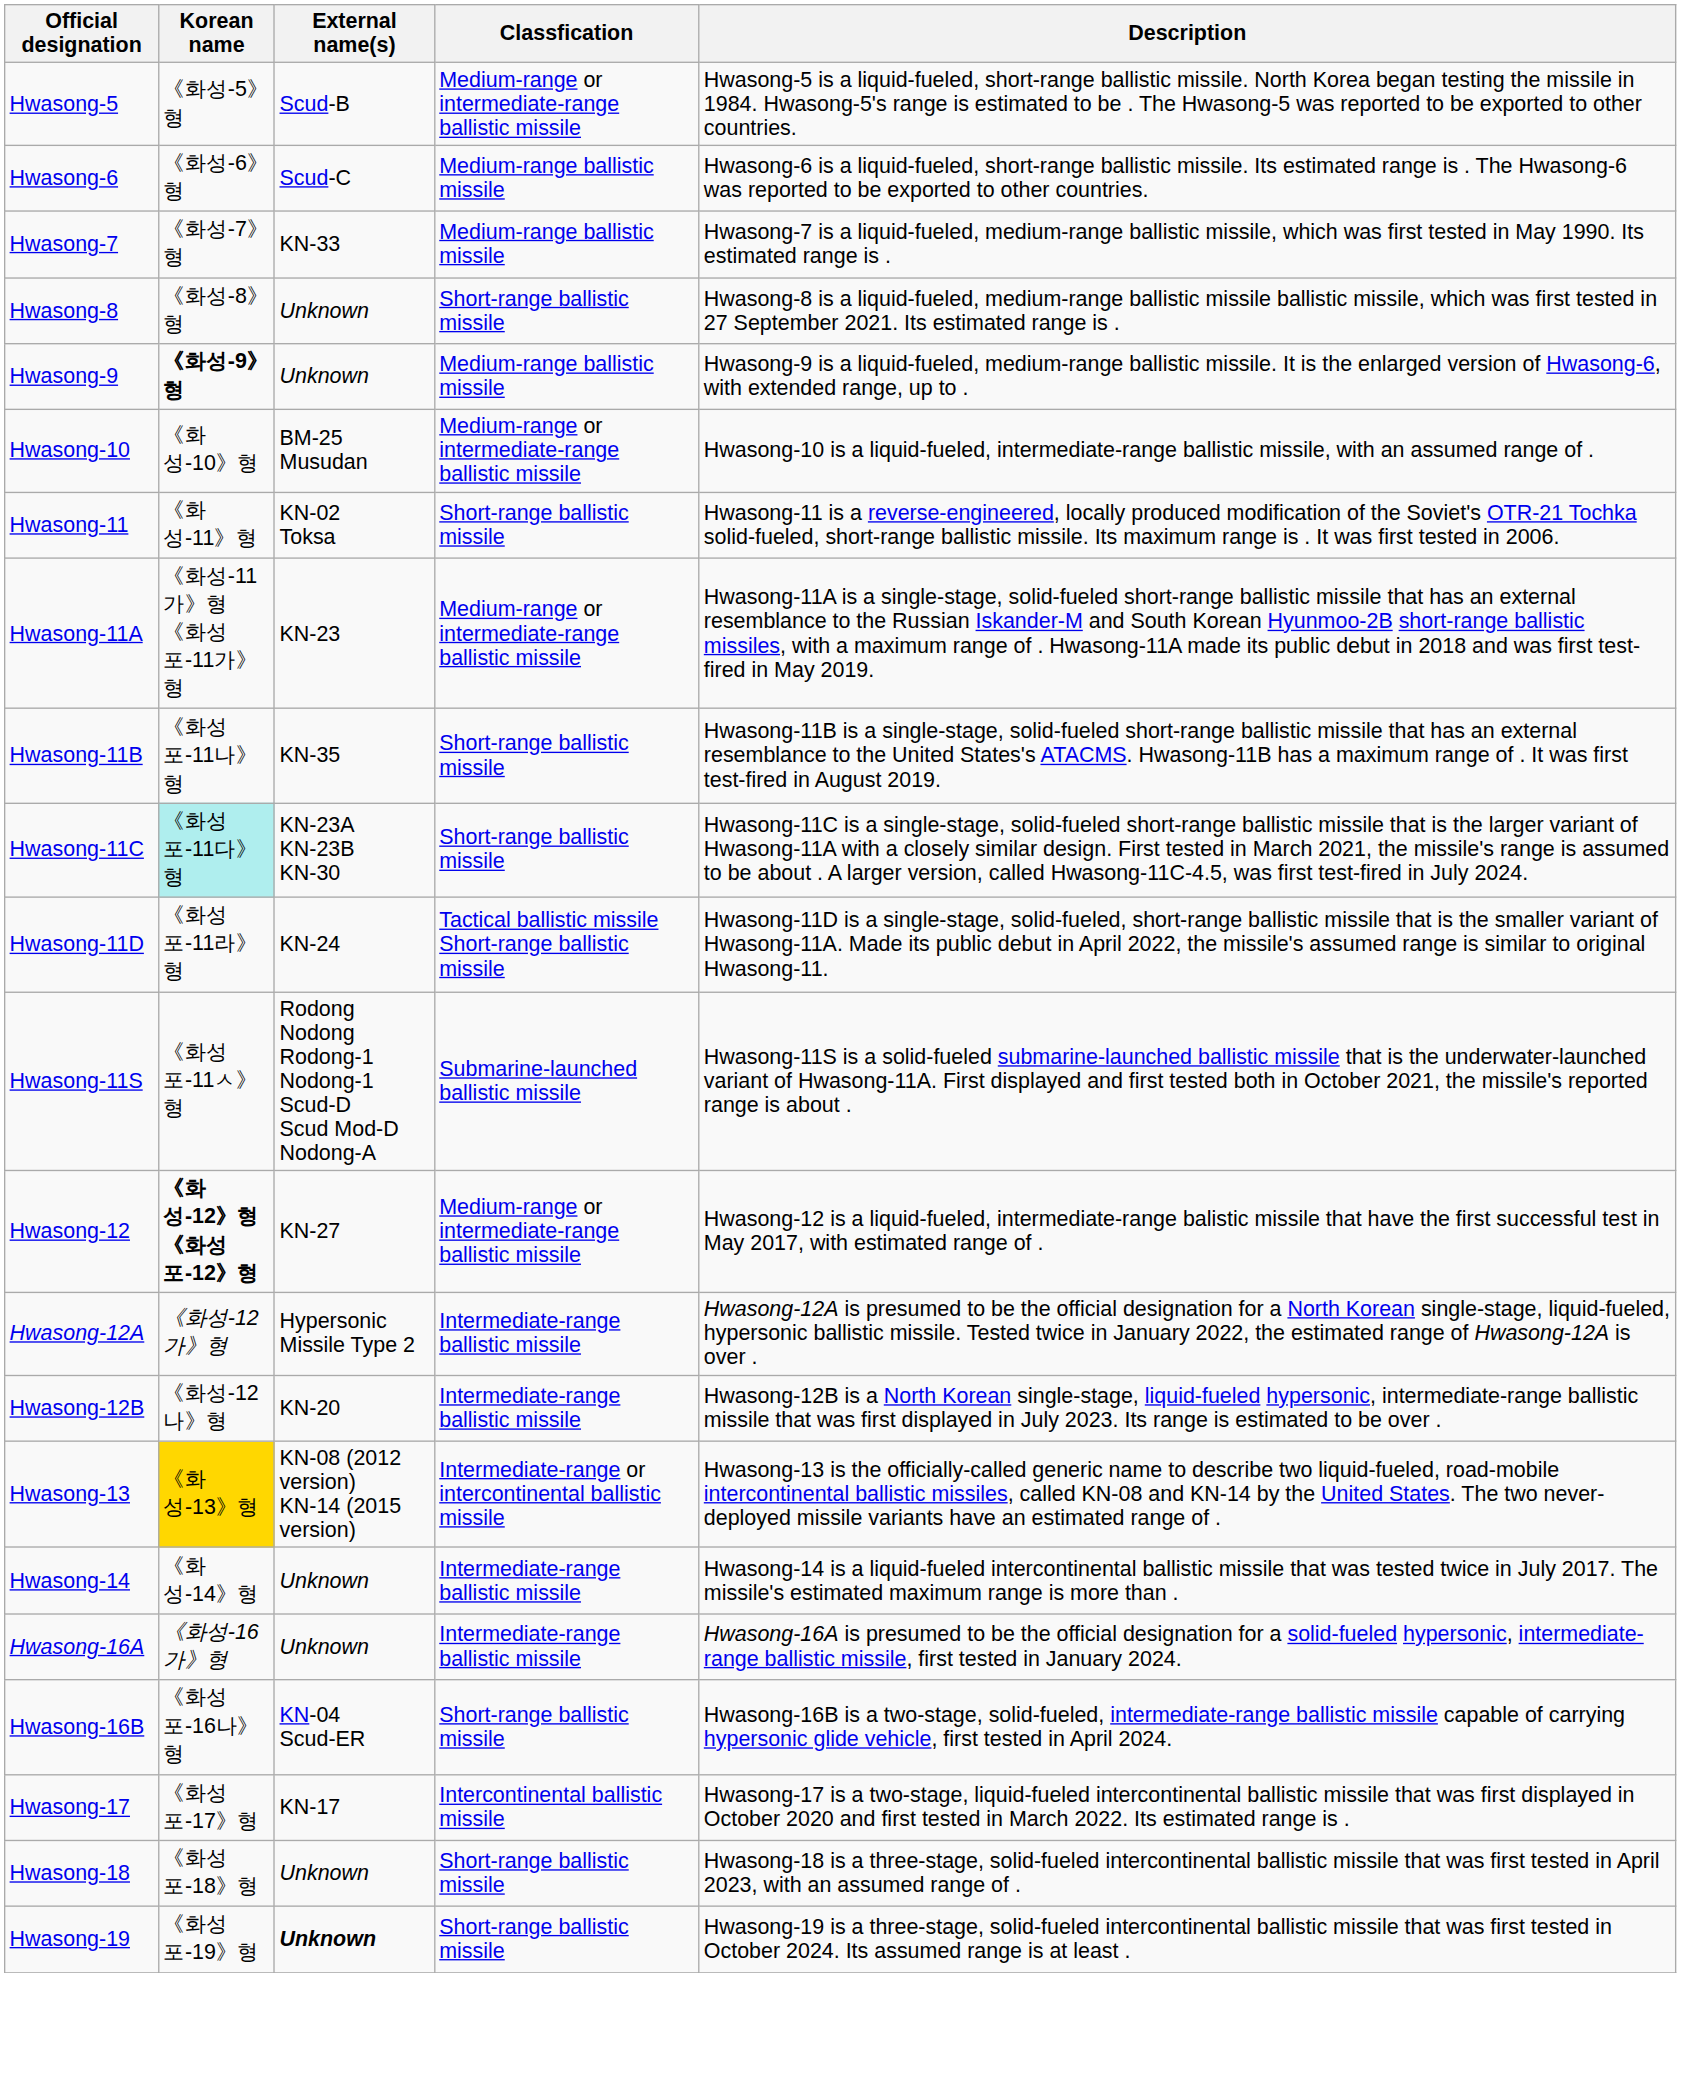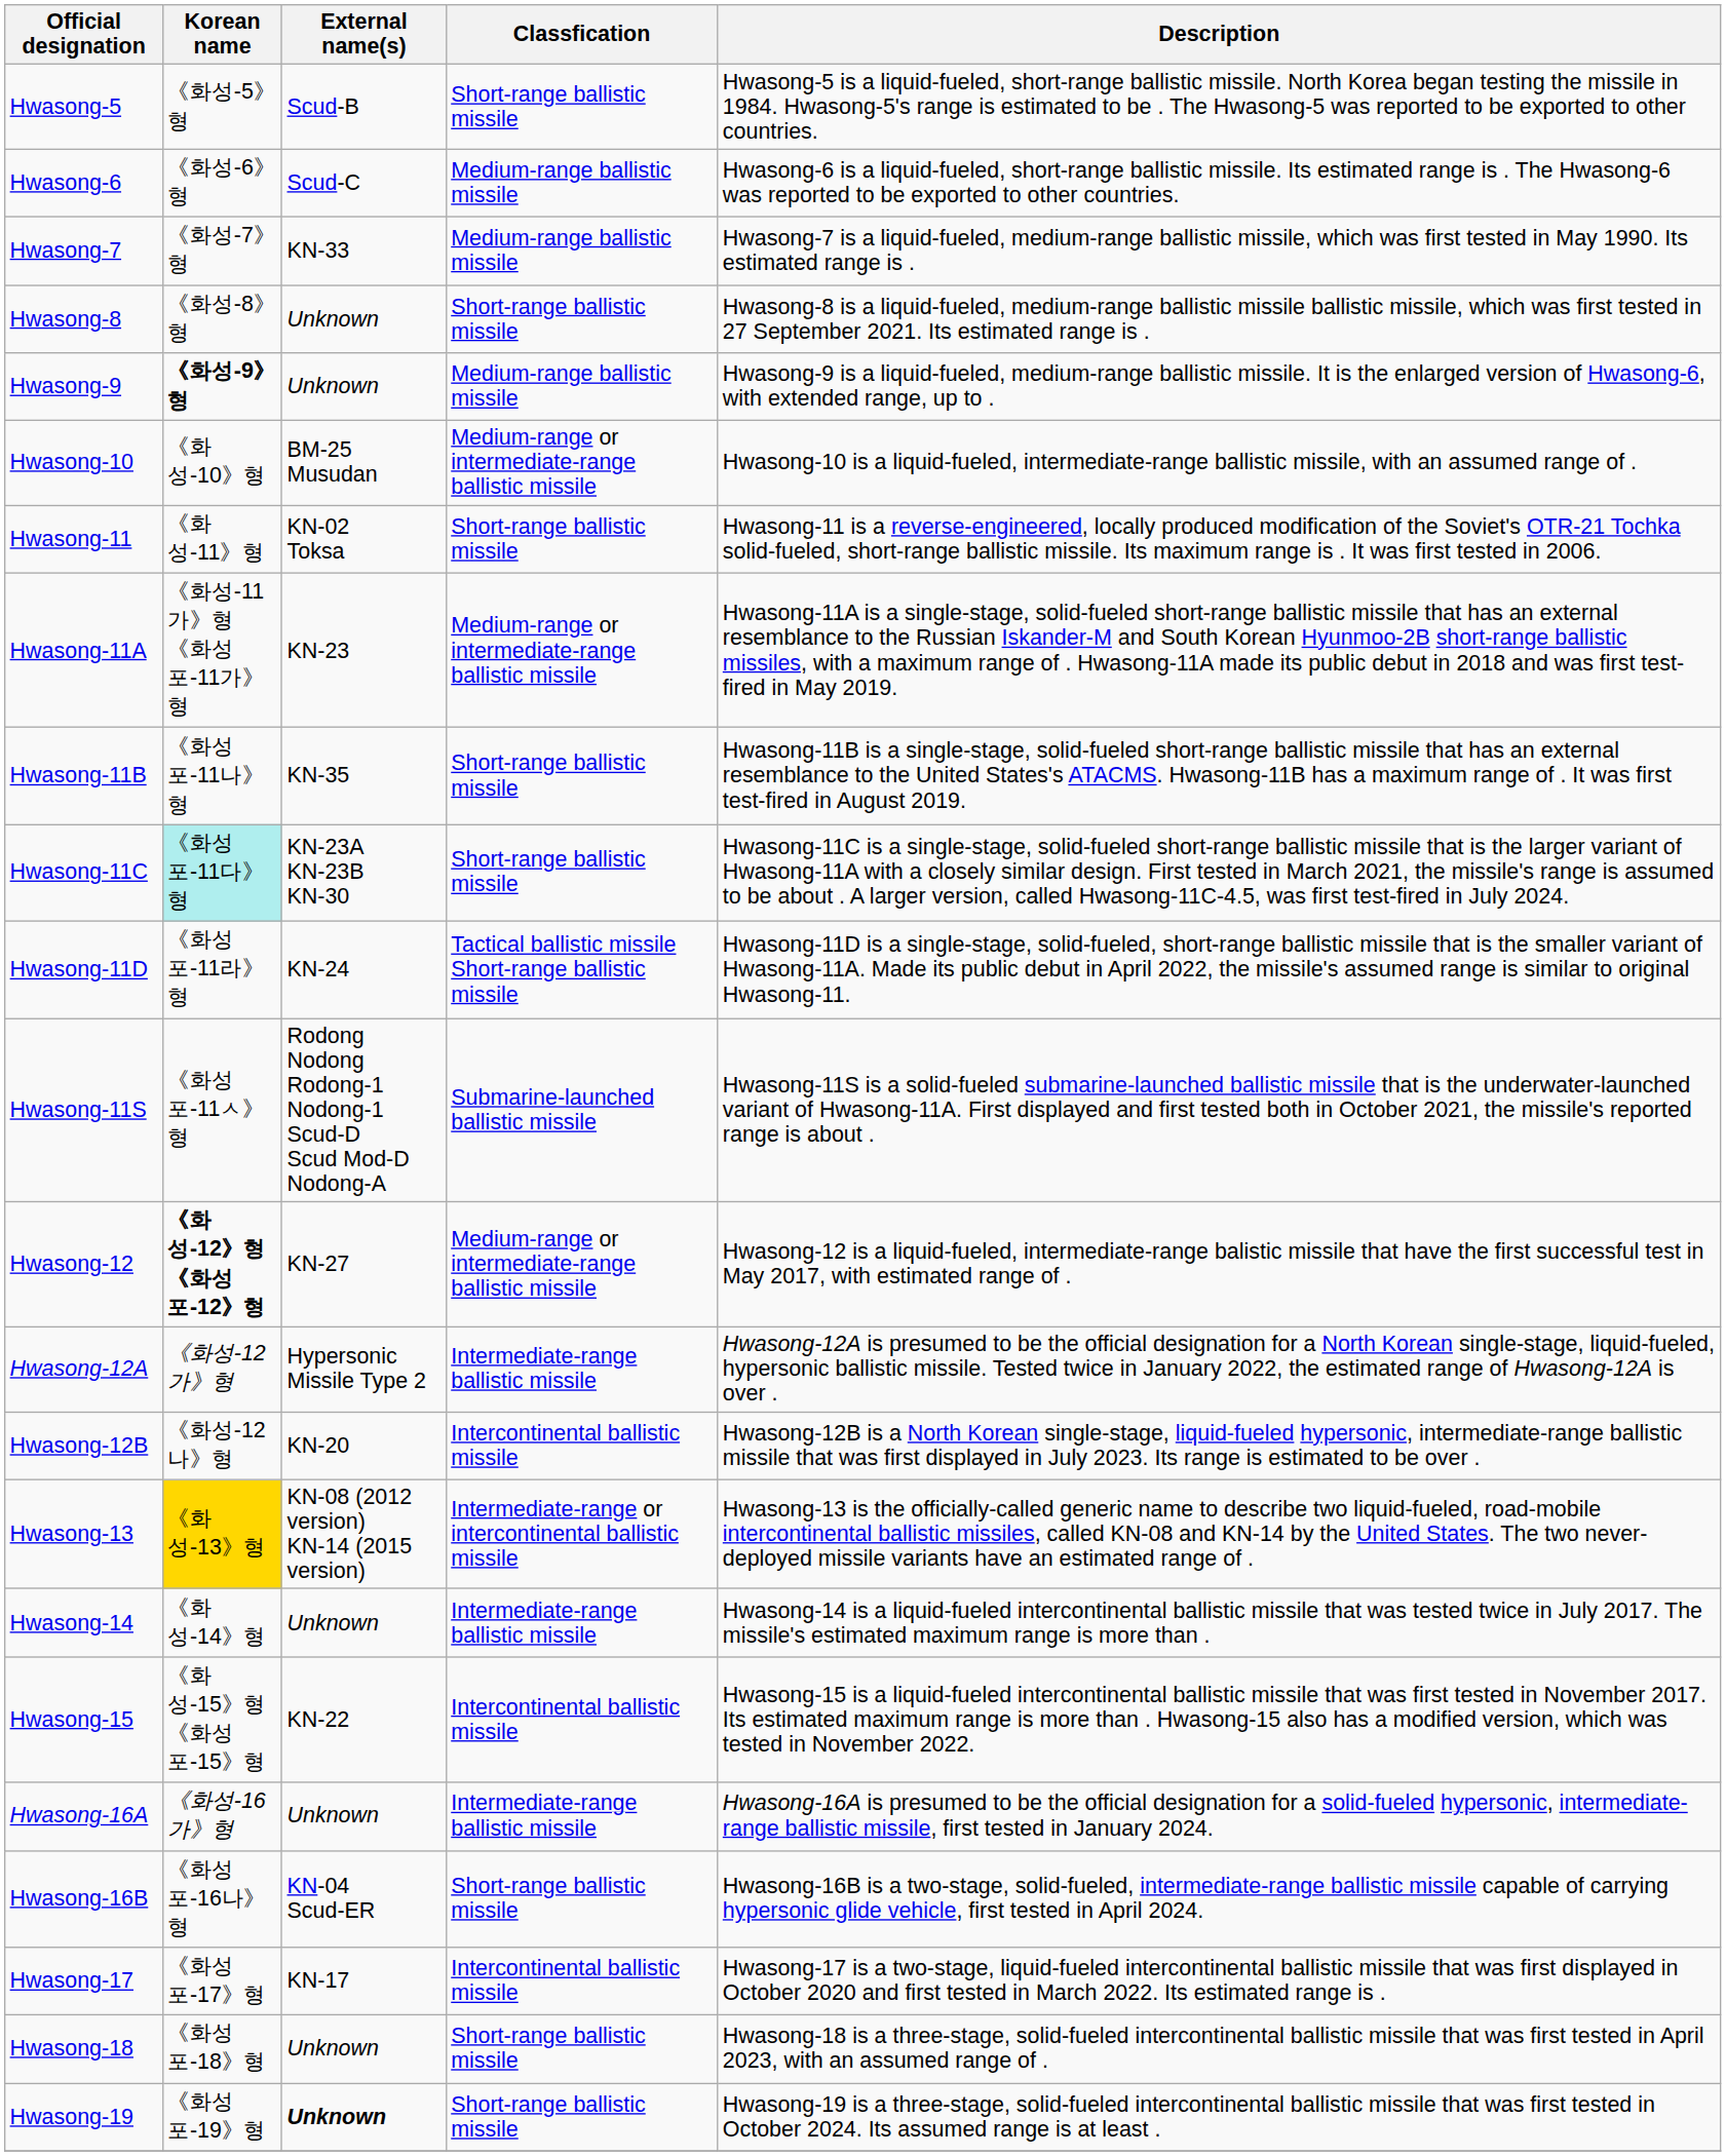 <table class="wikitable">
 <tr>
 <th scope="col">Official designation</th>
 <th scope="col">Korean name</th>
 <th scope="col">External name(s)</th>
 <th scope="col">Classfication</th>
 <th scope="col">Description</th>
 </tr>
 <tr>
 <td><a href='#'>Hwasong-5</a></td>
 <td>《화성-5》형</td>
 <td><a href='#'>Scud</a>-B</td>
-<td><a href='#'>Medium-range</a> or <a href='#'>intermediate-range ballistic missile</a></td>
+<td><a href='#'>Short-range ballistic missile</a></td>
 <td>Hwasong-5 is a liquid-fueled, short-range ballistic missile. North Korea began testing the missile in 1984. Hwasong-5's range is estimated to be . The Hwasong-5 was reported to be exported to other countries.</td>
 </tr>
 <tr>
 <td><a href='#'>Hwasong-6</a></td>
 <td>《화성-6》형</td>
 <td><a href='#'>Scud</a>-C</td>
 <td><a href='#'>Medium-range ballistic missile</a></td>
 <td>Hwasong-6 is a liquid-fueled, short-range ballistic missile. Its estimated range is . The Hwasong-6 was reported to be exported to other countries.</td>
 </tr>
 <tr>
 <td><a href='#'>Hwasong-7</a></td>
 <td>《화성-7》형</td>
 <td>KN-33</td>
 <td><a href='#'>Medium-range ballistic missile</a></td>
 <td>Hwasong-7 is a liquid-fueled, medium-range ballistic missile, which was first tested in May 1990. Its estimated range is .</td>
 </tr>
 <tr>
 <td><a href='#'>Hwasong-8</a></td>
 <td>《화성-8》형</td>
 <td><em>Unknown</em></td>
 <td><a href='#'>Short-range ballistic missile</a></td>
 <td>Hwasong-8 is a liquid-fueled, medium-range ballistic missile ballistic missile, which was first tested in 27 September 2021. Its estimated range is .</td>
 </tr>
 <tr>
 <td><a href='#'>Hwasong-9</a></td>
 <td><strong>《화성-9》형</strong></td>
 <td><em>Unknown</em></td>
 <td><a href='#'>Medium-range ballistic missile</a></td>
 <td>Hwasong-9 is a liquid-fueled, medium-range ballistic missile. It is the enlarged version of <a href='#'>Hwasong-6</a>, with extended range, up to .</td>
 </tr>
 <tr>
 <td><a href='#'>Hwasong-10</a></td>
 <td>《화성-10》형</td>
 <td>BM-25<br> Musudan</td>
 <td><a href='#'>Medium-range</a> or <a href='#'>intermediate-range ballistic missile</a></td>
 <td>Hwasong-10 is a liquid-fueled, intermediate-range ballistic missile, with an assumed range of .</td>
 </tr>
 <tr>
 <td><a href='#'>Hwasong-11</a></td>
 <td>《화성-11》형</td>
 <td>KN-02<br> Toksa</td>
 <td><a href='#'>Short-range ballistic missile</a></td>
 <td>Hwasong-11 is a <a href='#'>reverse-engineered</a>, locally produced modification of the Soviet's <a href='#'>OTR-21 Tochka</a> solid-fueled, short-range ballistic missile. Its maximum range is . It was first tested in 2006.</td>
 </tr>
 <tr>
 <td><a href='#'>Hwasong-11A</a></td>
 <td>《화성-11가》형 <br>  《화성포-11가》형</td>
 <td>KN-23</td>
 <td><a href='#'>Medium-range</a> or <a href='#'>intermediate-range ballistic missile</a></td>
 <td>Hwasong-11A is a single-stage, solid-fueled short-range ballistic missile that has an external resemblance to the Russian <a href='#'>Iskander-M</a> and South Korean <a href='#'>Hyunmoo-2B</a> <a href='#'>short-range ballistic missiles</a>, with a maximum range of . Hwasong-11A made its public debut in 2018 and was first test-fired in May 2019.</td>
 </tr>
 <tr>
 <td><a href='#'>Hwasong-11B</a></td>
 <td>《화성포-11나》형</td>
 <td>KN-35</td>
 <td><a href='#'>Short-range ballistic missile</a></td>
 <td>Hwasong-11B is a single-stage, solid-fueled short-range ballistic missile that has an external resemblance to the United States's <a href='#'>ATACMS</a>. Hwasong-11B has a maximum range of . It was first test-fired in August 2019.</td>
 </tr>
 <tr>
 <td><a href='#'>Hwasong-11C</a></td>
 <td style="background: paleturquoise;">《화성포-11다》형</td>
 <td>KN-23A<br>KN-23B<br>KN-30</td>
 <td><a href='#'>Short-range ballistic missile</a></td>
 <td>Hwasong-11C is a single-stage, solid-fueled short-range ballistic missile that is the larger variant of Hwasong-11A with a closely similar design. First tested in March 2021, the missile's range is assumed to be about . A larger version, called Hwasong-11C-4.5, was first test-fired in July 2024.</td>
 </tr>
 <tr>
 <td><a href='#'>Hwasong-11D</a></td>
 <td>《화성포-11라》형</td>
 <td>KN-24</td>
 <td><a href='#'>Tactical ballistic missile</a><br> <a href='#'>Short-range ballistic missile</a></td>
 <td>Hwasong-11D is a single-stage, solid-fueled, short-range ballistic missile that is the smaller variant of Hwasong-11A. Made its public debut in April 2022, the missile's assumed range is similar to original Hwasong-11.</td>
 </tr>
 <tr>
 <td><a href='#'>Hwasong-11S</a></td>
 <td>《화성포-11ㅅ》형</td>
 <td>Rodong<br> Nodong<br> Rodong-1<br> Nodong-1<br> Scud-D<br> Scud Mod-D<br> Nodong-A</td>
 <td><a href='#'>Submarine-launched ballistic missile</a></td>
 <td>Hwasong-11S is a solid-fueled <a href='#'>submarine-launched ballistic missile</a> that is the underwater-launched variant of Hwasong-11A. First displayed and first tested both in October 2021, the missile's reported range is about .</td>
 </tr>
 <tr>
 <td><a href='#'>Hwasong-12</a></td>
 <td><strong>《화성-12》형 <br>《화성포-12》형</strong></td>
 <td>KN-27</td>
 <td><a href='#'>Medium-range</a> or <a href='#'>intermediate-range ballistic missile</a></td>
 <td>Hwasong-12 is a liquid-fueled, intermediate-range balistic missile that have the first successful test in May 2017, with estimated range of .</td>
 </tr>
 <tr>
 <td><em><a href='#'>Hwasong-12A</a></em></td>
 <td><em>《화성-12가》형</em></td>
 <td>Hypersonic Missile Type 2</td>
 <td><a href='#'>Intermediate-range ballistic missile</a></td>
 <td><em>Hwasong-12A</em> is presumed to be the official designation for a <a href='#'>North Korean</a> single-stage, liquid-fueled, hypersonic ballistic missile. Tested twice in January 2022, the estimated range of <em>Hwasong-12A</em> is over .</td>
 </tr>
 <tr>
 <td><a href='#'>Hwasong-12B</a></td>
 <td>《화성-12나》형</td>
 <td>KN-20</td>
-<td><a href='#'>Intermediate-range ballistic missile</a></td>
+<td><a href='#'>Intercontinental ballistic missile</a></td>
 <td>Hwasong-12B is a <a href='#'>North Korean</a> single-stage, <a href='#'>liquid-fueled</a> <a href='#'>hypersonic</a>, intermediate-range ballistic missile that was first displayed in July 2023. Its range is estimated to be over .</td>
 </tr>
 <tr>
 <td><a href='#'>Hwasong-13</a></td>
 <td style="background: gold;">《화성-13》형</td>
 <td>KN-08 (2012 version) <br> KN-14 (2015 version)</td>
 <td><a href='#'>Intermediate-range</a> or <a href='#'>intercontinental ballistic missile</a></td>
 <td>Hwasong-13 is the officially-called generic name to describe two liquid-fueled, road-mobile <a href='#'>intercontinental ballistic missiles</a>, called KN-08 and KN-14 by the <a href='#'>United States</a>. The two never-deployed missile variants have an estimated range of .</td>
 </tr>
 <tr>
 <td><a href='#'>Hwasong-14</a></td>
 <td>《화성-14》형</td>
 <td><em>Unknown</em></td>
 <td><a href='#'>Intermediate-range ballistic missile</a></td>
 <td>Hwasong-14 is a liquid-fueled intercontinental ballistic missile that was tested twice in July 2017. The missile's estimated maximum range is more than .</td>
+</tr>
+<tr>
+<td><a href='#'>Hwasong-15</a></td>
+<td>《화성-15》형 <br>《화성포-15》형</td>
+<td>KN-22</td>
+<td><a href='#'>Intercontinental ballistic missile</a></td>
+<td>Hwasong-15 is a liquid-fueled intercontinental ballistic missile that was first tested in November 2017. Its estimated maximum range is more than . Hwasong-15 also has a modified version, which was tested in November 2022.</td>
 </tr>
 <tr>
 <td><em><a href='#'>Hwasong-16A</a></em></td>
 <td><em>《화성-16가》형</em></td>
 <td><em>Unknown</em></td>
 <td><a href='#'>Intermediate-range ballistic missile</a></td>
 <td><em>Hwasong-16A</em> is presumed to be the official designation for a <a href='#'>solid-fueled</a> <a href='#'>hypersonic</a>, <a href='#'>intermediate-range ballistic missile</a>, first tested in January 2024.</td>
 </tr>
 <tr>
 <td><a href='#'>Hwasong-16B</a></td>
 <td>《화성포-16나》형</td>
 <td><a href='#'>KN</a>-04<br> Scud-ER</td>
 <td><a href='#'>Short-range ballistic missile</a></td>
 <td>Hwasong-16B is a two-stage, solid-fueled, <a href='#'>intermediate-range ballistic missile</a> capable of carrying <a href='#'>hypersonic glide vehicle</a>, first tested in April 2024.</td>
 </tr>
 <tr>
 <td><a href='#'>Hwasong-17</a></td>
 <td>《화성포-17》형</td>
 <td>KN-17</td>
 <td><a href='#'>Intercontinental ballistic missile</a></td>
 <td>Hwasong-17 is a two-stage, liquid-fueled intercontinental ballistic missile that was first displayed in October 2020 and first tested in March 2022. Its estimated range is .</td>
 </tr>
 <tr>
 <td><a href='#'>Hwasong-18</a></td>
 <td>《화성포-18》형</td>
 <td><em>Unknown</em></td>
 <td><a href='#'>Short-range ballistic missile</a></td>
 <td>Hwasong-18 is a three-stage, solid-fueled intercontinental ballistic missile that was first tested in April 2023, with an assumed range of .</td>
 </tr>
 <tr>
 <td><a href='#'>Hwasong-19</a></td>
 <td>《화성포-19》형</td>
 <td><strong><em>Unknown</em></strong></td>
 <td><a href='#'>Short-range ballistic missile</a></td>
 <td>Hwasong-19 is a three-stage, solid-fueled intercontinental ballistic missile that was first tested in October 2024. Its assumed range is at least .</td>
 </tr>
 <tr>
 </tr>
 </table>
